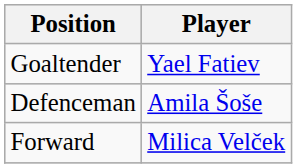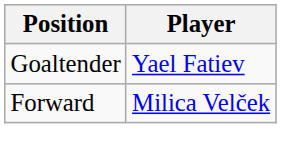 <table class="wikitable">
 <tr>
 <th>Position</th>
 <th>Player</th>
 </tr>
 <tr>
 <td>Goaltender</td>
 <td> <a href='#'>Yael Fatiev</a></td>
 </tr>
 <tr>
-<td>Defenceman</td>
-<td> <a href='#'>Amila Šoše</a></td>
-</tr>
-<tr>
 <td>Forward</td>
 <td> <a href='#'>Milica Velček</a></td>
 </tr>
 </table>
